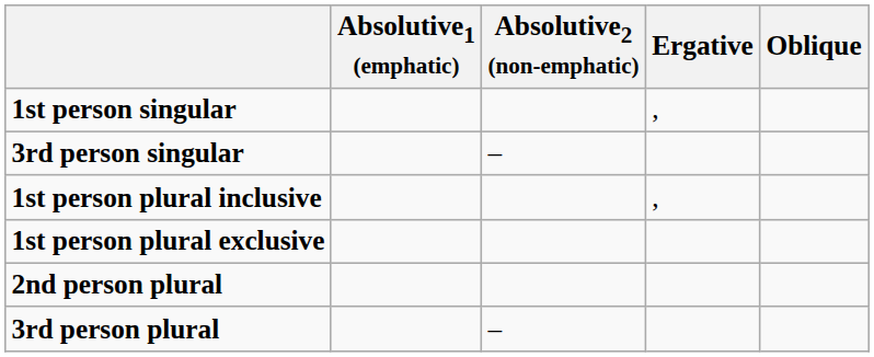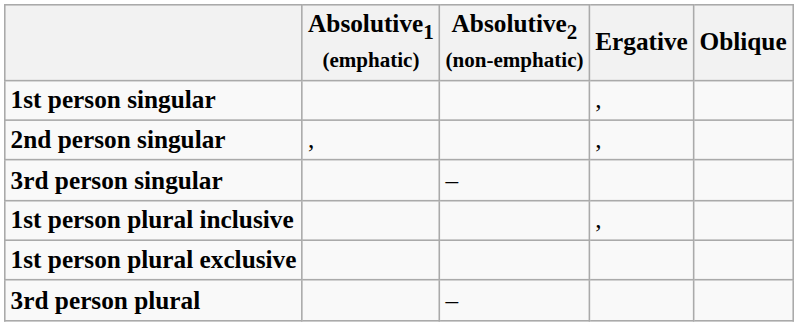 <table class="wikitable">
 <tr>
 <th> </th>
 <th>Absolutive<sub>1</sub><br><small>(emphatic)</small></th>
 <th>Absolutive<sub>2</sub><br><small>(non-emphatic)</small></th>
 <th>Ergative</th>
 <th>Oblique</th>
 </tr>
 <tr>
 <td><strong>1st person singular</strong></td>
 <td></td>
+<td></td>
+<td>, </td>
+<td></td>
+</tr>
+<tr>
+<td><strong>2nd person singular</strong></td>
+<td>, </td>
 <td></td>
 <td>, </td>
 <td></td>
 </tr>
 <tr>
 <td><strong>3rd person singular</strong></td>
 <td></td>
 <td>–</td>
 <td></td>
 <td></td>
 </tr>
 <tr>
 <td><strong>1st person plural inclusive</strong></td>
 <td></td>
 <td></td>
 <td>, </td>
 <td></td>
 </tr>
 <tr>
 <td><strong>1st person plural exclusive</strong></td>
 <td></td>
 <td></td>
 <td></td>
 <td></td>
 </tr>
 <tr>
-<td><strong>2nd person plural</strong></td>
-<td></td>
-<td></td>
-<td></td>
-<td></td>
-</tr>
-<tr>
 <td><strong>3rd person plural</strong></td>
 <td></td>
 <td>–</td>
 <td></td>
 <td></td>
 </tr>
 </table>
